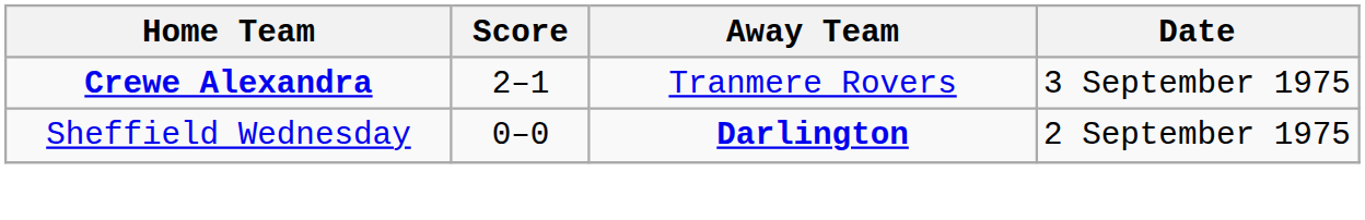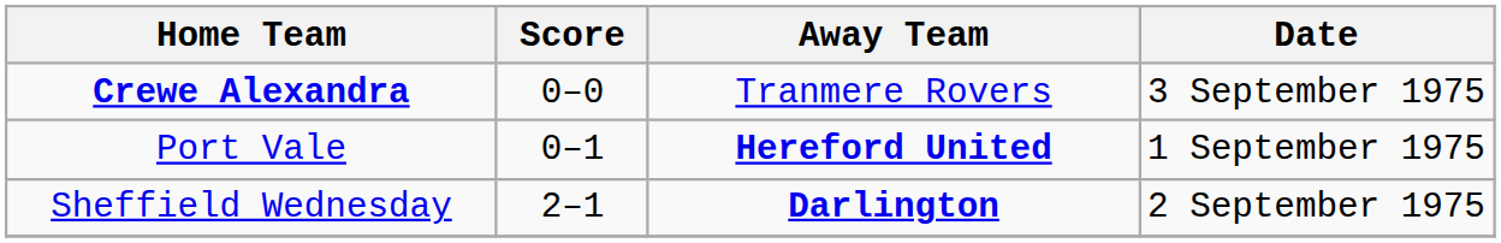 <table class="wikitable" style="text-align:center;">
 <tr>
 <th width=175>Home Team</th>
 <th width=50>Score</th>
 <th width=175>Away Team</th>
 <th width= 125>Date</th>
 </tr>
 <tr>
 <td><strong><a href='#'>Crewe Alexandra</a></strong></td>
-<td>2–1</td>
+<td>0–0</td>
 <td><a href='#'>Tranmere Rovers</a></td>
 <td>3 September 1975</td>
 </tr>
 <tr>
+<td><a href='#'>Port Vale</a></td>
+<td>0–1</td>
+<td><strong><a href='#'>Hereford United</a></strong></td>
+<td>1 September 1975</td>
+</tr>
+<tr>
 <td><a href='#'>Sheffield Wednesday</a></td>
-<td>0–0</td>
+<td>2–1</td>
 <td><strong><a href='#'>Darlington</a></strong></td>
 <td>2 September 1975</td>
 </tr>
 <tr>
 </tr>
 </table>
